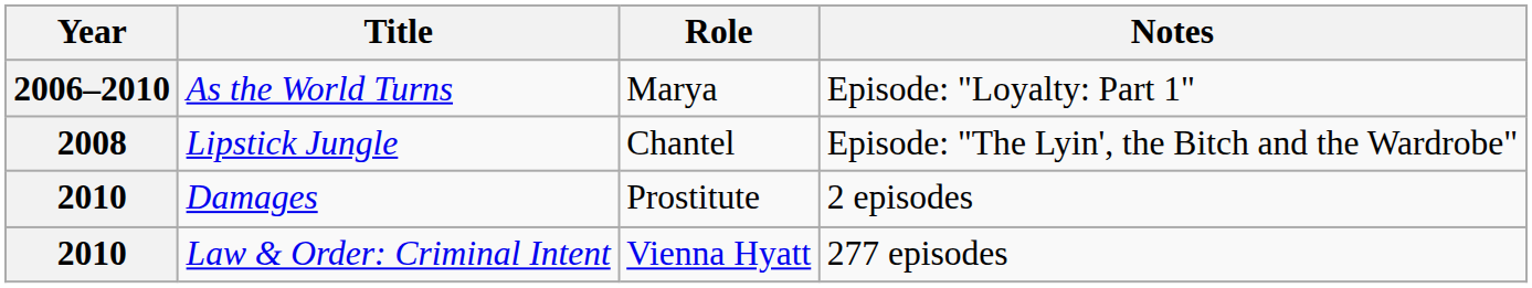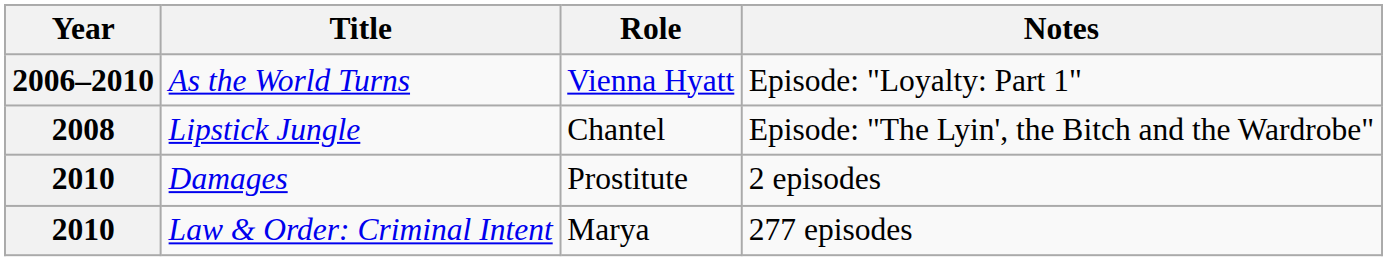 <table class="wikitable sortable plainrowheaders">
 <tr>
 <th scope="col">Year</th>
 <th scope="col">Title</th>
 <th scope="col">Role</th>
 <th scope="col" class="unsortable">Notes</th>
 </tr>
 <tr>
 <th scope="row">2006–2010</th>
 <td><em><a href='#'>As the World Turns</a></em></td>
-<td>Marya</td>
+<td><a href='#'>Vienna Hyatt</a></td>
 <td>Episode: "Loyalty: Part 1"</td>
 </tr>
 <tr>
 <th scope="row">2008</th>
 <td><em><a href='#'>Lipstick Jungle</a></em></td>
 <td>Chantel</td>
 <td>Episode: "The Lyin', the Bitch and the Wardrobe"</td>
 </tr>
 <tr>
 <th scope="row">2010</th>
 <td><em><a href='#'>Damages</a></em></td>
 <td>Prostitute</td>
 <td>2 episodes</td>
 </tr>
 <tr>
 <th scope="row">2010</th>
 <td><em><a href='#'>Law & Order: Criminal Intent</a></em></td>
-<td><a href='#'>Vienna Hyatt</a></td>
+<td>Marya</td>
 <td>277 episodes</td>
 </tr>
 </table>
